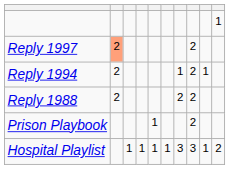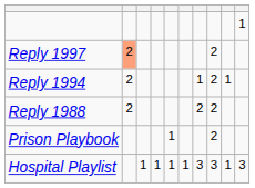 <table class="wikitable sortable plainrowheaders">
 <tr>
 <th></th>
 <th></th>
 <th></th>
 <th></th>
 <th></th>
 <th></th>
 <th></th>
 <th></th>
 <th></th>
 <th></th>
 </tr>
 <tr>
 <td><em></em></td>
 <td></td>
 <td></td>
 <td></td>
 <td></td>
 <td></td>
 <td></td>
 <td></td>
 <td></td>
 <td><sup>1</sup></td>
 </tr>
 <tr>
 <td><em><a href='#'>Reply 1997</a></em></td>
 <td style="background: lightsalmon;"><sup>2</sup></td>
 <td></td>
 <td></td>
 <td></td>
 <td></td>
 <td></td>
 <td><sup>2</sup></td>
 <td></td>
 <td></td>
 </tr>
 <tr>
 <td><em><a href='#'>Reply 1994</a></em></td>
 <td><sup>2</sup></td>
 <td></td>
 <td></td>
 <td></td>
 <td></td>
 <td><sup>1</sup></td>
 <td><sup>2</sup></td>
 <td><sup>1</sup></td>
 <td></td>
 </tr>
 <tr>
 <td><em><a href='#'>Reply 1988</a></em></td>
 <td><sup>2</sup></td>
 <td></td>
 <td></td>
 <td></td>
 <td></td>
 <td><sup>2</sup></td>
 <td><sup>2</sup></td>
 <td></td>
 <td></td>
 </tr>
 <tr>
 <td><em><a href='#'>Prison Playbook</a></em></td>
 <td></td>
 <td></td>
 <td></td>
 <td><sup>1</sup></td>
 <td></td>
 <td></td>
 <td><sup>2</sup></td>
 <td></td>
 <td></td>
 </tr>
 <tr>
 <td><em><a href='#'>Hospital Playlist</a></em></td>
 <td></td>
 <td><sup>1</sup></td>
 <td><sup>1</sup></td>
 <td><sup>1</sup></td>
 <td><sup>1</sup></td>
 <td><sup>3</sup></td>
 <td><sup>3</sup></td>
 <td><sup>1</sup></td>
-<td><sup>2</sup></td>
+<td><sup>3</sup></td>
 </tr>
 </table>
